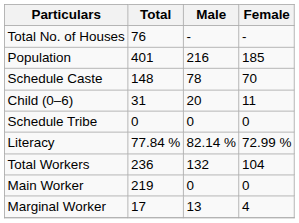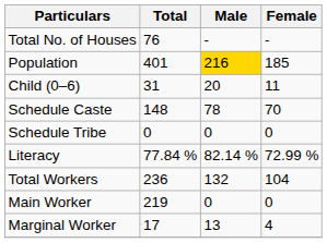 <table class="wikitable sortable">
 <tr>
 <th>Particulars</th>
 <th>Total</th>
 <th>Male</th>
 <th>Female</th>
 </tr>
 <tr>
 <td>Total No. of Houses</td>
 <td>76</td>
 <td>-</td>
 <td>-</td>
 </tr>
 <tr>
 <td>Population</td>
 <td>401</td>
-<td>216</td>
+<td style="background: gold;">216</td>
 <td>185</td>
+</tr>
+<tr>
+<td>Child (0–6)</td>
+<td>31</td>
+<td>20</td>
+<td>11</td>
 </tr>
 <tr>
 <td>Schedule Caste</td>
 <td>148</td>
 <td>78</td>
 <td>70</td>
-</tr>
-<tr>
-<td>Child (0–6)</td>
-<td>31</td>
-<td>20</td>
-<td>11</td>
 </tr>
 <tr>
 <td>Schedule Tribe</td>
 <td>0</td>
 <td>0</td>
 <td>0</td>
 </tr>
 <tr>
 <td>Literacy</td>
 <td>77.84 %</td>
 <td>82.14 %</td>
 <td>72.99 %</td>
 </tr>
 <tr>
 <td>Total Workers</td>
 <td>236</td>
 <td>132</td>
 <td>104</td>
 </tr>
 <tr>
 <td>Main Worker</td>
 <td>219</td>
 <td>0</td>
 <td>0</td>
 </tr>
 <tr>
 <td>Marginal Worker</td>
 <td>17</td>
 <td>13</td>
 <td>4</td>
 </tr>
 <tr>
 </tr>
 </table>
